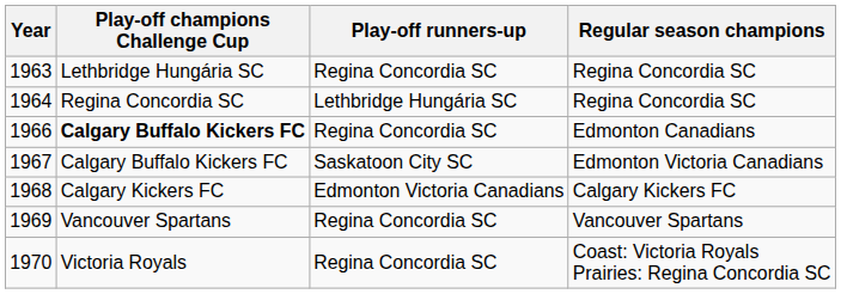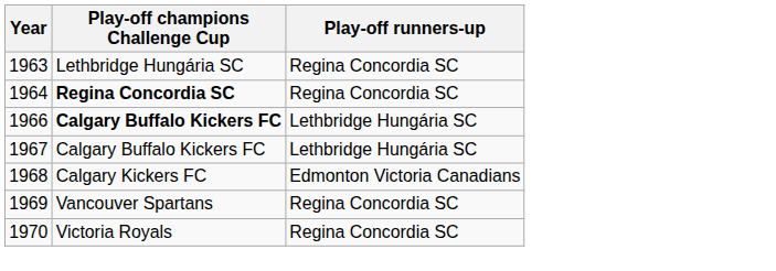 <table class="wikitable">
 <tr>
 <th>Year</th>
 <th>Play-off champions <br> Challenge Cup</th>
 <th>Play-off runners-up</th>
-<th>Regular season champions</th>
 </tr>
 <tr>
 <td>1963</td>
 <td>Lethbridge Hungária SC</td>
 <td>Regina Concordia SC</td>
-<td>Regina Concordia SC</td>
 </tr>
 <tr>
 <td>1964</td>
-<td>Regina Concordia SC</td>
-<td>Lethbridge Hungária SC</td>
+<td><strong>Regina Concordia SC</strong></td>
 <td>Regina Concordia SC</td>
 </tr>
 <tr>
 <td>1966</td>
 <td><strong>Calgary Buffalo Kickers FC</strong></td>
-<td>Regina Concordia SC</td>
-<td>Edmonton Canadians</td>
+<td>Lethbridge Hungária SC</td>
 </tr>
 <tr>
 <td>1967</td>
 <td>Calgary Buffalo Kickers FC</td>
-<td>Saskatoon City SC</td>
-<td>Edmonton Victoria Canadians</td>
+<td>Lethbridge Hungária SC</td>
 </tr>
 <tr>
 <td>1968</td>
 <td>Calgary Kickers FC</td>
 <td>Edmonton Victoria Canadians</td>
-<td>Calgary Kickers FC</td>
 </tr>
 <tr>
 <td>1969</td>
 <td>Vancouver Spartans</td>
 <td>Regina Concordia SC</td>
-<td>Vancouver Spartans</td>
 </tr>
 <tr>
 <td>1970</td>
 <td>Victoria Royals</td>
 <td>Regina Concordia SC</td>
-<td>Coast: Victoria Royals<br>Prairies: Regina Concordia SC</td>
 </tr>
 </table>
